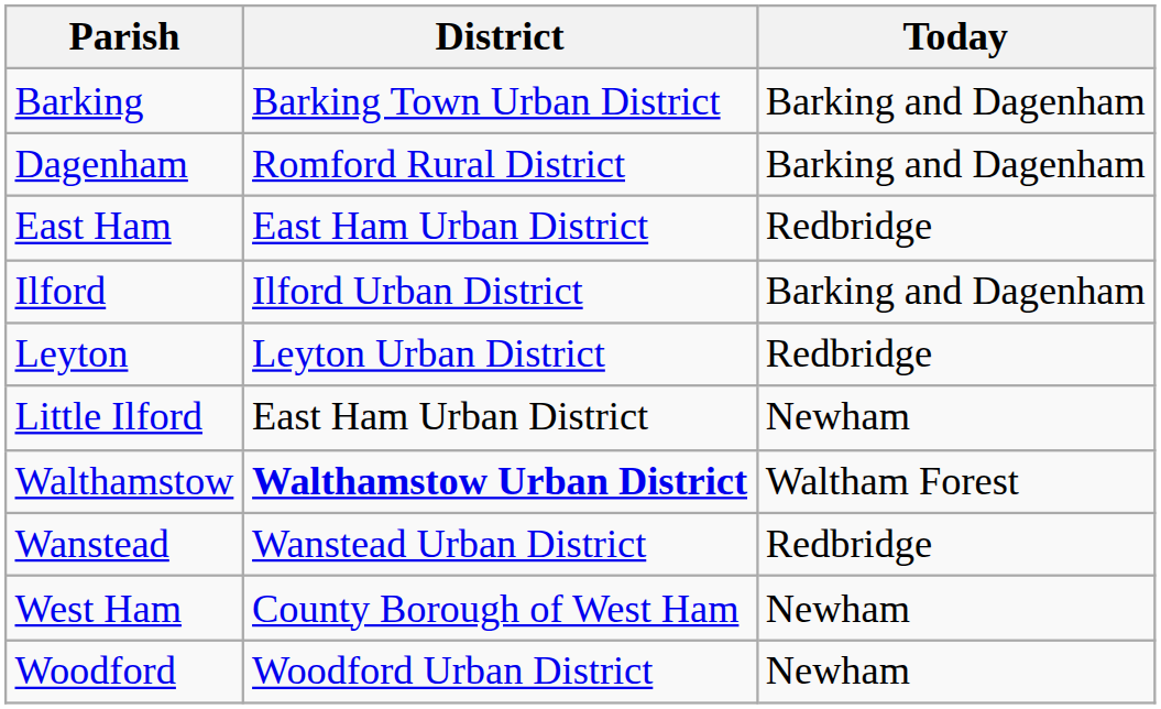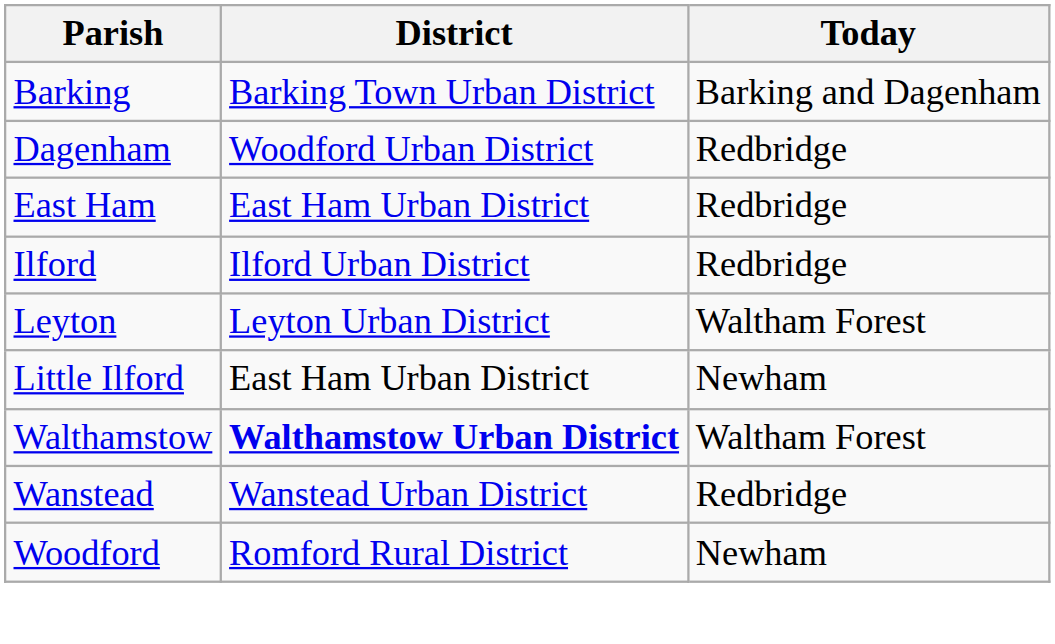 <table class="wikitable">
 <tr>
 <th>Parish</th>
 <th>District</th>
 <th>Today</th>
 </tr>
 <tr>
 <td><a href='#'>Barking</a></td>
 <td><a href='#'>Barking Town Urban District</a></td>
 <td>Barking and Dagenham</td>
 </tr>
 <tr>
 <td><a href='#'>Dagenham</a></td>
-<td><a href='#'>Romford Rural District</a></td>
-<td>Barking and Dagenham</td>
+<td><a href='#'>Woodford Urban District</a></td>
+<td>Redbridge</td>
 </tr>
 <tr>
 <td><a href='#'>East Ham</a></td>
 <td><a href='#'>East Ham Urban District</a></td>
 <td>Redbridge</td>
 </tr>
 <tr>
 <td><a href='#'>Ilford</a></td>
 <td><a href='#'>Ilford Urban District</a></td>
-<td>Barking and Dagenham</td>
+<td>Redbridge</td>
 </tr>
 <tr>
 <td><a href='#'>Leyton</a></td>
 <td><a href='#'>Leyton Urban District</a></td>
-<td>Redbridge</td>
+<td>Waltham Forest</td>
 </tr>
 <tr>
 <td><a href='#'>Little Ilford</a></td>
 <td>East Ham Urban District</td>
 <td>Newham</td>
 </tr>
 <tr>
 <td><a href='#'>Walthamstow</a></td>
 <td><strong><a href='#'>Walthamstow Urban District</a></strong></td>
 <td>Waltham Forest</td>
 </tr>
 <tr>
 <td><a href='#'>Wanstead</a></td>
 <td><a href='#'>Wanstead Urban District</a></td>
 <td>Redbridge</td>
 </tr>
 <tr>
-<td><a href='#'>West Ham</a></td>
-<td><a href='#'>County Borough of West Ham</a></td>
-<td>Newham</td>
-</tr>
-<tr>
 <td><a href='#'>Woodford</a></td>
-<td><a href='#'>Woodford Urban District</a></td>
+<td><a href='#'>Romford Rural District</a></td>
 <td>Newham</td>
 </tr>
 </table>
